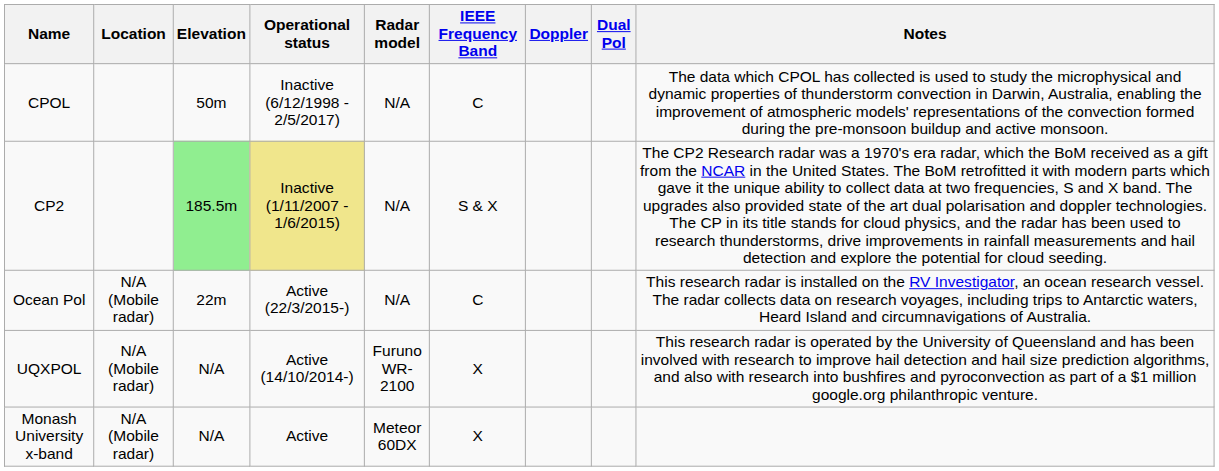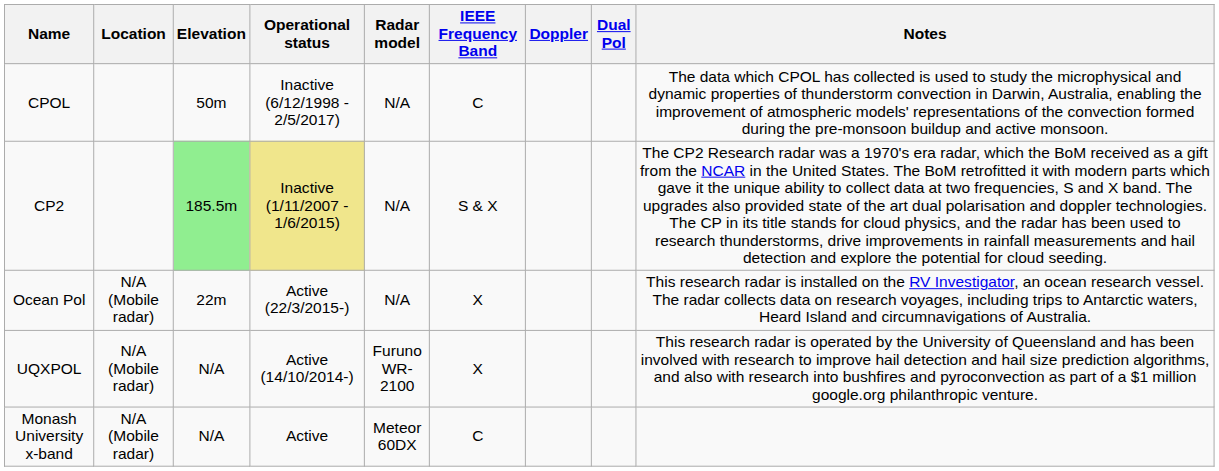 <table class="wikitable sortable" style="text-align:center">
 <tr>
 <th>Name</th>
 <th>Location</th>
 <th>Elevation</th>
 <th>Operational status</th>
 <th>Radar model</th>
 <th><a href='#'>IEEE Frequency Band</a></th>
 <th><a href='#'>Doppler</a></th>
 <th><a href='#'>Dual Pol</a></th>
 <th>Notes</th>
 </tr>
 <tr>
 <td>CPOL</td>
 <td></td>
 <td>50m</td>
 <td>Inactive (6/12/1998 - 2/5/2017)</td>
 <td>N/A</td>
 <td>C</td>
 <td></td>
 <td></td>
 <td>The data which CPOL has collected is used to study the microphysical and dynamic properties of thunderstorm convection in Darwin, Australia, enabling the improvement of atmospheric models' representations of the convection formed during the pre-monsoon buildup and active monsoon.</td>
 </tr>
 <tr>
 <td>CP2</td>
 <td></td>
 <td style="background: lightgreen;">185.5m</td>
 <td style="background: khaki;">Inactive (1/11/2007 - 1/6/2015)</td>
 <td>N/A</td>
 <td>S & X</td>
 <td></td>
 <td></td>
 <td>The CP2 Research radar was a 1970's era radar, which the BoM received as a gift from the <a href='#'>NCAR</a> in the United States. The BoM retrofitted it with modern parts which gave it the unique ability to collect data at two frequencies, S and X band. The upgrades also provided state of the art dual polarisation and doppler technologies. The CP in its title stands for cloud physics, and the radar has been used to research thunderstorms, drive improvements in rainfall measurements and hail detection and explore the potential for cloud seeding.</td>
 </tr>
 <tr>
 <td>Ocean Pol</td>
 <td>N/A (Mobile radar)</td>
 <td>22m</td>
 <td>Active (22/3/2015-)</td>
 <td>N/A</td>
-<td>C</td>
+<td>X</td>
 <td></td>
 <td></td>
 <td>This research radar is installed on the <a href='#'>RV Investigator</a>, an ocean research vessel. The radar collects data on research voyages, including trips to Antarctic waters, Heard Island and circumnavigations of Australia.</td>
 </tr>
 <tr>
 <td>UQXPOL</td>
 <td>N/A (Mobile radar)</td>
 <td>N/A</td>
 <td>Active (14/10/2014-)</td>
 <td>Furuno WR-2100</td>
 <td>X</td>
 <td></td>
 <td></td>
 <td>This research radar is operated by the University of Queensland and has been involved with research to improve hail detection and hail size prediction algorithms, and also with research into bushfires and pyroconvection as part of a $1 million google.org philanthropic venture.</td>
 </tr>
 <tr>
 <td>Monash University x-band</td>
 <td>N/A (Mobile radar)</td>
 <td>N/A</td>
 <td>Active</td>
 <td>Meteor 60DX</td>
-<td>X</td>
+<td>C</td>
 <td></td>
 <td></td>
 <td></td>
 </tr>
 </table>
